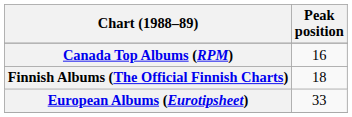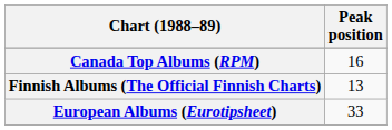 <table class="wikitable sortable plainrowheaders" style="text-align:center">
 <tr>
 <th>Chart (1988–89)</th>
 <th>Peak<br>position</th>
 </tr>
 <tr>
 </tr>
 <tr>
 </tr>
 <tr>
 </tr>
 <tr>
 </tr>
 <tr>
 </tr>
 <tr>
 </tr>
 <tr>
 <th scope="row"><a href='#'>Canada Top Albums</a>  (<em><a href='#'>RPM</a></em>)</th>
 <td>16</td>
 </tr>
 <tr>
 <th scope="row">Finnish Albums (<a href='#'>The Official Finnish Charts</a>)</th>
-<td>18</td>
+<td>13</td>
 </tr>
 <tr>
 <th scope="row"><a href='#'>European Albums</a> (<em><a href='#'>Eurotipsheet</a></em>)</th>
 <td style="text-align:center;">33</td>
 </tr>
 <tr>
 </tr>
 </table>
